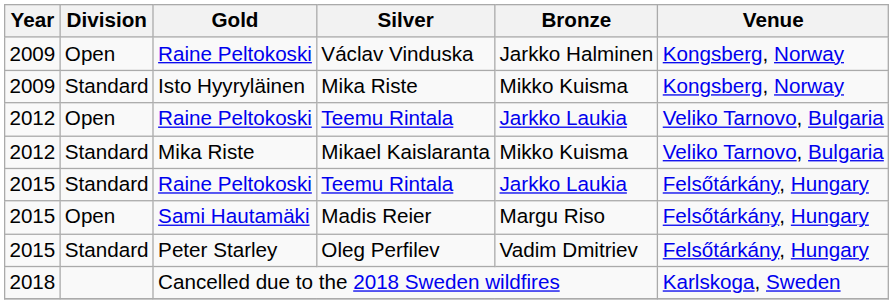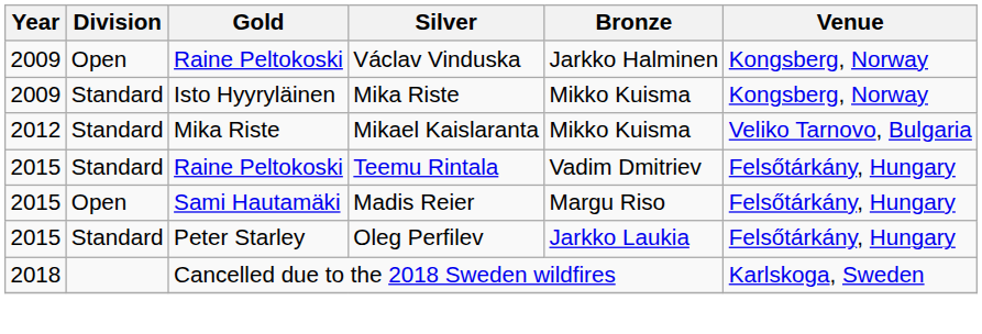 <table class="wikitable sortable" style="text-align: left;">
 <tr>
 <th>Year</th>
 <th>Division</th>
 <th> Gold</th>
 <th> Silver</th>
 <th> Bronze</th>
 <th>Venue</th>
 </tr>
 <tr>
 <td>2009</td>
 <td>Open</td>
 <td> <a href='#'>Raine Peltokoski</a></td>
 <td> Václav Vinduska</td>
 <td> Jarkko Halminen</td>
 <td><a href='#'>Kongsberg</a>, <a href='#'>Norway</a></td>
 </tr>
 <tr>
 <td>2009</td>
 <td>Standard</td>
 <td> Isto Hyyryläinen</td>
 <td> Mika Riste</td>
 <td> Mikko Kuisma</td>
 <td><a href='#'>Kongsberg</a>, <a href='#'>Norway</a></td>
 </tr>
 <tr>
 <td>2012</td>
-<td>Open</td>
-<td> <a href='#'>Raine Peltokoski</a></td>
-<td> <a href='#'>Teemu Rintala</a></td>
-<td> <a href='#'>Jarkko Laukia</a></td>
-<td><a href='#'>Veliko Tarnovo</a>, <a href='#'>Bulgaria</a></td>
-</tr>
-<tr>
-<td>2012</td>
 <td>Standard</td>
 <td> Mika Riste</td>
 <td> Mikael Kaislaranta</td>
 <td> Mikko Kuisma</td>
 <td><a href='#'>Veliko Tarnovo</a>, <a href='#'>Bulgaria</a></td>
 </tr>
 <tr>
 <td>2015</td>
 <td>Standard</td>
 <td> <a href='#'>Raine Peltokoski</a></td>
 <td> <a href='#'>Teemu Rintala</a></td>
-<td> <a href='#'>Jarkko Laukia</a></td>
+<td> Vadim Dmitriev</td>
 <td><a href='#'>Felsőtárkány</a>, <a href='#'>Hungary</a></td>
 </tr>
 <tr>
 <td>2015</td>
 <td>Open</td>
 <td> <a href='#'>Sami Hautamäki</a></td>
 <td> Madis Reier</td>
 <td> Margu Riso</td>
 <td><a href='#'>Felsőtárkány</a>, <a href='#'>Hungary</a></td>
 </tr>
 <tr>
 <td>2015</td>
 <td>Standard</td>
 <td> Peter Starley</td>
 <td> Oleg Perfilev</td>
-<td> Vadim Dmitriev</td>
+<td> <a href='#'>Jarkko Laukia</a></td>
 <td><a href='#'>Felsőtárkány</a>, <a href='#'>Hungary</a></td>
 </tr>
 <tr>
 <td>2018</td>
 <td></td>
 <td colspan="3">Cancelled due to the <a href='#'>2018 Sweden wildfires</a></td>
 <td><a href='#'>Karlskoga</a>, <a href='#'>Sweden</a></td>
 </tr>
 <tr>
 </tr>
 </table>
